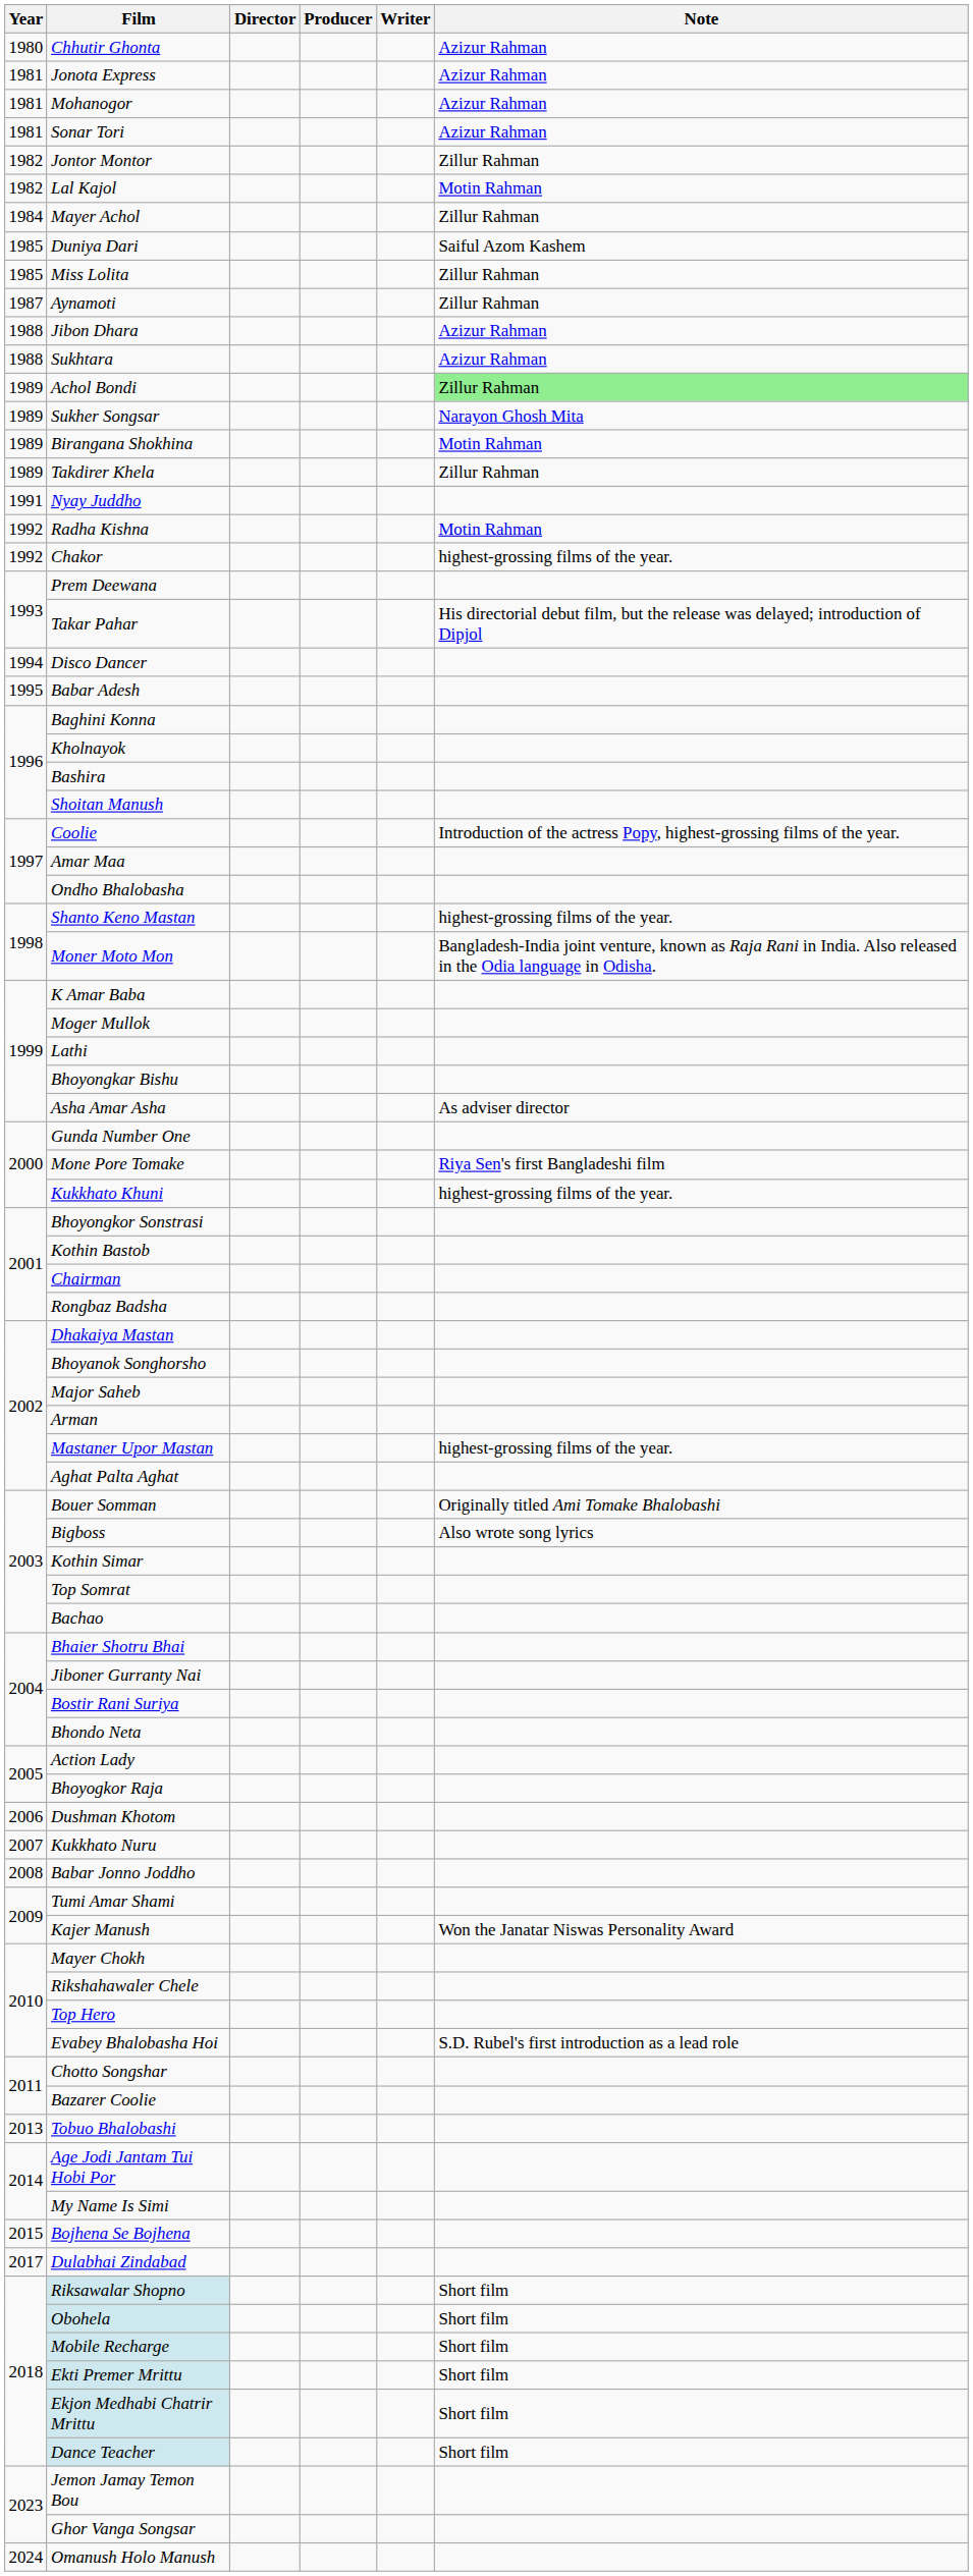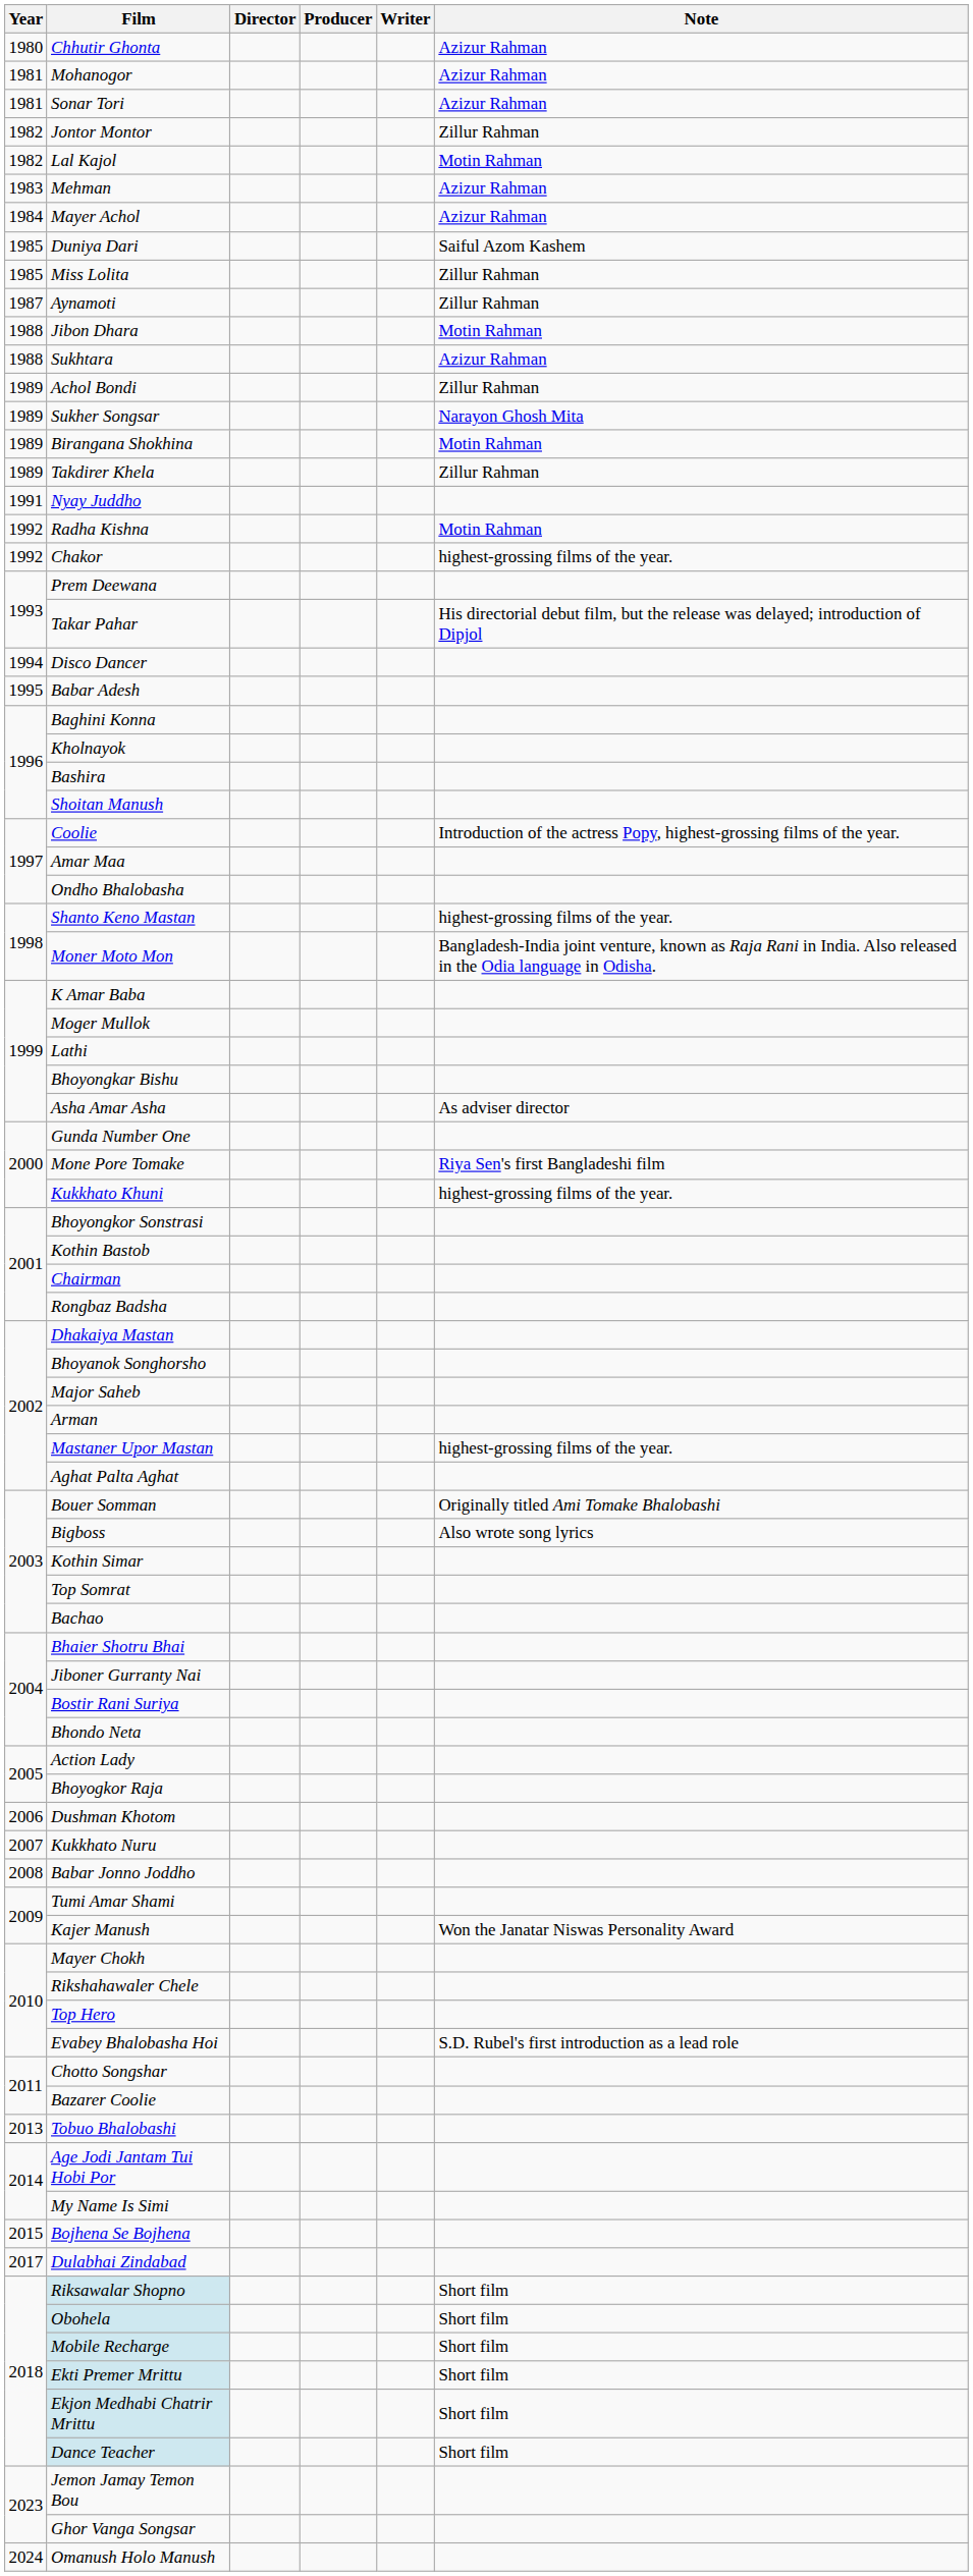 <table class="wikitable sortable plainrowheaders" width="67.5%" style="font-size: 95%;">
 <tr>
 <th>Year</th>
 <th>Film</th>
 <th>Director</th>
 <th>Producer</th>
 <th>Writer</th>
 <th>Note</th>
 </tr>
 <tr>
 <td>1980</td>
 <td><em><a href='#'>Chhutir Ghonta</a></em></td>
-<td></td>
-<td></td>
-<td></td>
-<td><a href='#'>Azizur Rahman</a></td>
-</tr>
-<tr>
-<td>1981</td>
-<td><em>Jonota Express</em></td>
 <td></td>
 <td></td>
 <td></td>
 <td><a href='#'>Azizur Rahman</a></td>
 </tr>
 <tr>
 <td>1981</td>
 <td><em>Mohanogor</em></td>
 <td></td>
 <td></td>
 <td></td>
 <td><a href='#'>Azizur Rahman</a></td>
 </tr>
 <tr>
 <td>1981</td>
 <td><em>Sonar Tori</em></td>
 <td></td>
 <td></td>
 <td></td>
 <td><a href='#'>Azizur Rahman</a></td>
 </tr>
 <tr>
 <td>1982</td>
 <td><em>Jontor Montor</em></td>
 <td></td>
 <td></td>
 <td></td>
 <td>Zillur Rahman</td>
 </tr>
 <tr>
 <td>1982</td>
 <td><em>Lal Kajol</em></td>
 <td></td>
 <td></td>
 <td></td>
 <td><a href='#'>Motin Rahman</a></td>
 </tr>
 <tr>
+<td>1983</td>
+<td><em>Mehman</em></td>
+<td></td>
+<td></td>
+<td></td>
+<td><a href='#'>Azizur Rahman</a></td>
+</tr>
+<tr>
 <td>1984</td>
 <td><em>Mayer Achol</em></td>
 <td></td>
 <td></td>
 <td></td>
-<td>Zillur Rahman</td>
+<td><a href='#'>Azizur Rahman</a></td>
 </tr>
 <tr>
 <td>1985</td>
 <td><em>Duniya Dari</em></td>
 <td></td>
 <td></td>
 <td></td>
 <td>Saiful Azom Kashem</td>
 </tr>
 <tr>
 <td>1985</td>
 <td><em>Miss Lolita</em></td>
 <td></td>
 <td></td>
 <td></td>
 <td>Zillur Rahman</td>
 </tr>
 <tr>
 <td>1987</td>
 <td><em>Aynamoti</em></td>
 <td></td>
 <td></td>
 <td></td>
 <td>Zillur Rahman</td>
 </tr>
 <tr>
 <td>1988</td>
 <td><em>Jibon Dhara</em></td>
 <td></td>
 <td></td>
 <td></td>
-<td><a href='#'>Azizur Rahman</a></td>
+<td><a href='#'>Motin Rahman</a></td>
 </tr>
 <tr>
 <td>1988</td>
 <td><em>Sukhtara</em></td>
 <td></td>
 <td></td>
 <td></td>
 <td><a href='#'>Azizur Rahman</a></td>
 </tr>
 <tr>
 <td>1989</td>
 <td><em>Achol Bondi</em></td>
 <td></td>
 <td></td>
 <td></td>
-<td style="background: lightgreen;">Zillur Rahman</td>
+<td>Zillur Rahman</td>
 </tr>
 <tr>
 <td>1989</td>
 <td><em>Sukher Songsar</em></td>
 <td></td>
 <td></td>
 <td></td>
 <td><a href='#'>Narayon Ghosh Mita</a></td>
 </tr>
 <tr>
 <td>1989</td>
 <td><em>Birangana Shokhina</em></td>
 <td></td>
 <td></td>
 <td></td>
 <td><a href='#'>Motin Rahman</a></td>
 </tr>
 <tr>
 <td>1989</td>
 <td><em>Takdirer Khela</em></td>
 <td></td>
 <td></td>
 <td></td>
 <td>Zillur Rahman</td>
 </tr>
 <tr>
 <td>1991</td>
 <td><em><a href='#'>Nyay Juddho</a></em></td>
 <td></td>
 <td></td>
 <td></td>
 <td></td>
 </tr>
 <tr>
 <td>1992</td>
 <td><em>Radha Kishna</em></td>
 <td></td>
 <td></td>
 <td></td>
 <td><a href='#'>Motin Rahman</a></td>
 </tr>
 <tr>
 <td>1992</td>
 <td><em>Chakor</em></td>
 <td></td>
 <td></td>
 <td></td>
 <td>highest-grossing films of the year.</td>
 </tr>
 <tr>
 <td rowspan="2">1993</td>
 <td><em>Prem Deewana</em></td>
 <td></td>
 <td></td>
 <td></td>
 <td></td>
 </tr>
 <tr>
 <td><em>Takar Pahar</em></td>
 <td></td>
 <td></td>
 <td></td>
 <td>His directorial debut film, but the release was delayed; introduction of <a href='#'>Dipjol</a></td>
 </tr>
 <tr>
 <td>1994</td>
 <td><em>Disco Dancer</em></td>
 <td></td>
 <td></td>
 <td></td>
 <td></td>
 </tr>
 <tr>
 <td>1995</td>
 <td><em>Babar Adesh</em></td>
 <td></td>
 <td></td>
 <td></td>
 <td></td>
 </tr>
 <tr>
 <td rowspan="4">1996</td>
 <td><em>Baghini Konna</em></td>
 <td></td>
 <td></td>
 <td></td>
 <td></td>
 </tr>
 <tr>
 <td><em>Kholnayok</em></td>
 <td></td>
 <td></td>
 <td></td>
 <td></td>
 </tr>
 <tr>
 <td><em>Bashira</em></td>
 <td></td>
 <td></td>
 <td></td>
 <td></td>
 </tr>
 <tr>
 <td><em><a href='#'>Shoitan Manush</a></em></td>
 <td></td>
 <td></td>
 <td></td>
 <td></td>
 </tr>
 <tr>
 <td rowspan="3">1997</td>
 <td><a href='#'><em>Coolie</em></a></td>
 <td></td>
 <td></td>
 <td></td>
 <td>Introduction of the actress <a href='#'>Popy</a>, highest-grossing films of the year.</td>
 </tr>
 <tr>
 <td><em>Amar Maa</em></td>
 <td></td>
 <td></td>
 <td></td>
 <td></td>
 </tr>
 <tr>
 <td><em>Ondho Bhalobasha</em></td>
 <td></td>
 <td></td>
 <td></td>
 <td></td>
 </tr>
 <tr>
 <td rowspan="2">1998</td>
 <td><em><a href='#'>Shanto Keno Mastan</a></em></td>
 <td></td>
 <td></td>
 <td></td>
 <td>highest-grossing films of the year.</td>
 </tr>
 <tr>
 <td><em><a href='#'>Moner Moto Mon</a></em></td>
 <td></td>
 <td></td>
 <td></td>
 <td>Bangladesh-India joint venture, known as <em>Raja Rani</em> in India. Also released in the <a href='#'>Odia language</a> in <a href='#'>Odisha</a>.</td>
 </tr>
 <tr>
 <td rowspan="5">1999</td>
 <td><em>K Amar Baba</em></td>
 <td></td>
 <td></td>
 <td></td>
 <td></td>
 </tr>
 <tr>
 <td><em>Moger Mullok</em></td>
 <td></td>
 <td></td>
 <td></td>
 <td></td>
 </tr>
 <tr>
 <td><em>Lathi</em></td>
 <td></td>
 <td></td>
 <td></td>
 <td></td>
 </tr>
 <tr>
 <td><em>Bhoyongkar Bishu</em></td>
 <td></td>
 <td></td>
 <td></td>
 <td></td>
 </tr>
 <tr>
 <td><em>Asha Amar Asha</em></td>
 <td></td>
 <td></td>
 <td></td>
 <td>As adviser director</td>
 </tr>
 <tr>
 <td rowspan="3">2000</td>
 <td><em>Gunda Number One</em></td>
 <td></td>
 <td></td>
 <td></td>
 <td></td>
 </tr>
 <tr>
 <td><em>Mone Pore Tomake</em></td>
 <td></td>
 <td></td>
 <td></td>
 <td><a href='#'>Riya Sen</a>'s first Bangladeshi film</td>
 </tr>
 <tr>
 <td><em><a href='#'>Kukkhato Khuni</a></em></td>
 <td></td>
 <td></td>
 <td></td>
 <td>highest-grossing films of the year.</td>
 </tr>
 <tr>
 <td rowspan="4">2001</td>
 <td><em>Bhoyongkor Sonstrasi</em></td>
 <td></td>
 <td></td>
 <td></td>
 <td></td>
 </tr>
 <tr>
 <td><em>Kothin Bastob</em></td>
 <td></td>
 <td></td>
 <td></td>
 <td></td>
 </tr>
 <tr>
 <td><a href='#'><em>Chairman</em></a></td>
 <td></td>
 <td></td>
 <td></td>
 <td></td>
 </tr>
 <tr>
 <td><em>Rongbaz Badsha</em></td>
 <td></td>
 <td></td>
 <td></td>
 <td></td>
 </tr>
 <tr>
 <td rowspan="6">2002</td>
 <td><em><a href='#'>Dhakaiya Mastan</a></em></td>
 <td></td>
 <td></td>
 <td></td>
 <td></td>
 </tr>
 <tr>
 <td><em>Bhoyanok Songhorsho</em></td>
 <td></td>
 <td></td>
 <td></td>
 <td></td>
 </tr>
 <tr>
 <td><em>Major Saheb</em></td>
 <td></td>
 <td></td>
 <td></td>
 <td></td>
 </tr>
 <tr>
 <td><em>Arman</em></td>
 <td></td>
 <td></td>
 <td></td>
 <td></td>
 </tr>
 <tr>
 <td><em><a href='#'>Mastaner Upor Mastan</a></em></td>
 <td></td>
 <td></td>
 <td></td>
 <td>highest-grossing films of the year.</td>
 </tr>
 <tr>
 <td><em>Aghat Palta Aghat</em></td>
 <td></td>
 <td></td>
 <td></td>
 <td></td>
 </tr>
 <tr>
 <td rowspan="5">2003</td>
 <td><em>Bouer Somman</em></td>
 <td></td>
 <td></td>
 <td></td>
 <td>Originally titled <em>Ami Tomake Bhalobashi</em></td>
 </tr>
 <tr>
 <td><em>Bigboss</em></td>
 <td></td>
 <td></td>
 <td></td>
 <td>Also wrote song lyrics</td>
 </tr>
 <tr>
 <td><em>Kothin Simar</em></td>
 <td></td>
 <td></td>
 <td></td>
 <td></td>
 </tr>
 <tr>
 <td><em>Top Somrat</em></td>
 <td></td>
 <td></td>
 <td></td>
 <td></td>
 </tr>
 <tr>
 <td><em>Bachao</em></td>
 <td></td>
 <td></td>
 <td></td>
 <td></td>
 </tr>
 <tr>
 <td rowspan="4">2004</td>
 <td><a href='#'><em>Bhaier Shotru Bhai</em></a></td>
 <td></td>
 <td></td>
 <td></td>
 <td></td>
 </tr>
 <tr>
 <td><em>Jiboner Gurranty Nai</em></td>
 <td></td>
 <td></td>
 <td></td>
 <td></td>
 </tr>
 <tr>
 <td><em><a href='#'>Bostir Rani Suriya</a></em></td>
 <td></td>
 <td></td>
 <td></td>
 <td></td>
 </tr>
 <tr>
 <td><em>Bhondo Neta</em></td>
 <td></td>
 <td></td>
 <td></td>
 <td></td>
 </tr>
 <tr>
 <td rowspan="2">2005</td>
 <td><em>Action Lady</em></td>
 <td></td>
 <td></td>
 <td></td>
 <td></td>
 </tr>
 <tr>
 <td><em>Bhoyogkor Raja</em></td>
 <td></td>
 <td></td>
 <td></td>
 <td></td>
 </tr>
 <tr>
 <td>2006</td>
 <td><em>Dushman Khotom</em></td>
 <td></td>
 <td></td>
 <td></td>
 <td></td>
 </tr>
 <tr>
 <td>2007</td>
 <td><em>Kukkhato Nuru</em></td>
 <td></td>
 <td></td>
 <td></td>
 <td></td>
 </tr>
 <tr>
 <td>2008</td>
 <td><em>Babar Jonno Joddho</em></td>
 <td></td>
 <td></td>
 <td></td>
 <td></td>
 </tr>
 <tr>
 <td rowspan="2">2009</td>
 <td><em>Tumi Amar Shami</em></td>
 <td></td>
 <td></td>
 <td></td>
 <td></td>
 </tr>
 <tr>
 <td><em>Kajer Manush</em></td>
 <td></td>
 <td></td>
 <td></td>
 <td>Won the Janatar Niswas Personality Award</td>
 </tr>
 <tr>
 <td rowspan="4">2010</td>
 <td><em>Mayer Chokh</em></td>
 <td></td>
 <td></td>
 <td></td>
 <td></td>
 </tr>
 <tr>
 <td><em>Rikshahawaler Chele</em></td>
 <td></td>
 <td></td>
 <td></td>
 <td></td>
 </tr>
 <tr>
 <td><a href='#'><em>Top Hero</em></a></td>
 <td></td>
 <td></td>
 <td></td>
 <td></td>
 </tr>
 <tr>
 <td><em>Evabey Bhalobasha Hoi</em></td>
 <td></td>
 <td></td>
 <td></td>
 <td>S.D. Rubel's first introduction as a lead role</td>
 </tr>
 <tr>
 <td rowspan="2">2011</td>
 <td><em>Chotto Songshar</em></td>
 <td></td>
 <td></td>
 <td></td>
 <td></td>
 </tr>
 <tr>
 <td><em>Bazarer Coolie</em></td>
 <td></td>
 <td></td>
 <td></td>
 <td></td>
 </tr>
 <tr>
 <td>2013</td>
 <td><em><a href='#'>Tobuo Bhalobashi</a></em></td>
 <td></td>
 <td></td>
 <td></td>
 <td></td>
 </tr>
 <tr>
 <td rowspan="2">2014</td>
 <td><em><a href='#'>Age Jodi Jantam Tui Hobi Por</a></em></td>
 <td></td>
 <td></td>
 <td></td>
 <td></td>
 </tr>
 <tr>
 <td><em>My Name Is Simi</em></td>
 <td></td>
 <td></td>
 <td></td>
 <td></td>
 </tr>
 <tr>
 <td>2015</td>
 <td><a href='#'><em>Bojhena Se Bojhena</em></a></td>
 <td></td>
 <td></td>
 <td></td>
 <td></td>
 </tr>
 <tr>
 <td>2017</td>
 <td><a href='#'><em>Dulabhai Zindabad</em></a></td>
 <td></td>
 <td></td>
 <td></td>
 <td></td>
 </tr>
 <tr>
 <td rowspan="6">2018</td>
 <td style="background-color:#CEE8F0;"><em>Riksawalar Shopno</em></td>
 <td></td>
 <td></td>
 <td></td>
 <td>Short film</td>
 </tr>
 <tr>
 <td style="background-color:#CEE8F0;"><em>Obohela</em></td>
 <td></td>
 <td></td>
 <td></td>
 <td>Short film</td>
 </tr>
 <tr>
 <td style="background-color:#CEE8F0;"><em>Mobile Recharge</em></td>
 <td></td>
 <td></td>
 <td></td>
 <td>Short film</td>
 </tr>
 <tr>
 <td style="background-color:#CEE8F0;"><em>Ekti Premer Mrittu</em></td>
 <td></td>
 <td></td>
 <td></td>
 <td>Short film</td>
 </tr>
 <tr>
 <td style="background-color:#CEE8F0;"><em>Ekjon Medhabi Chatrir Mrittu</em></td>
 <td></td>
 <td></td>
 <td></td>
 <td>Short film</td>
 </tr>
 <tr>
 <td style="background-color:#CEE8F0;"><em>Dance Teacher</em></td>
 <td></td>
 <td></td>
 <td></td>
 <td>Short film</td>
 </tr>
 <tr>
 <td rowspan="2">2023</td>
 <td><em>Jemon Jamay Temon Bou</em></td>
 <td></td>
 <td></td>
 <td></td>
 <td></td>
 </tr>
 <tr>
 <td><em>Ghor Vanga Songsar</em></td>
 <td></td>
 <td></td>
 <td></td>
 <td></td>
 </tr>
 <tr>
 <td>2024</td>
 <td><em>Omanush Holo Manush</em></td>
 <td></td>
 <td></td>
 <td></td>
 <td></td>
 </tr>
 </table>
